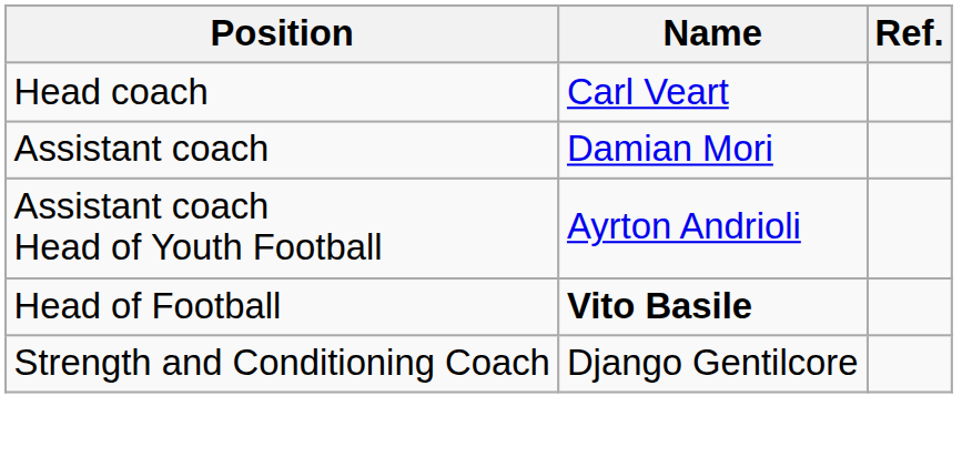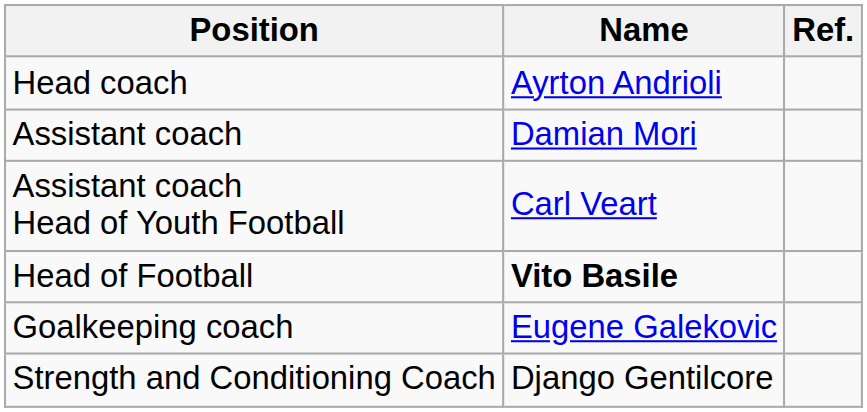 <table class="wikitable">
 <tr>
 <th>Position</th>
 <th>Name</th>
 <th>Ref.</th>
 </tr>
 <tr>
 <td>Head coach</td>
-<td> <a href='#'>Carl Veart</a></td>
+<td> <a href='#'>Ayrton Andrioli</a></td>
 <td></td>
 </tr>
 <tr>
 <td>Assistant coach</td>
 <td> <a href='#'>Damian Mori</a></td>
 <td></td>
 </tr>
 <tr>
 <td>Assistant coach<br>Head of Youth Football</td>
-<td> <a href='#'>Ayrton Andrioli</a></td>
+<td> <a href='#'>Carl Veart</a></td>
 <td></td>
 </tr>
 <tr>
 <td>Head of Football</td>
 <td><strong> Vito Basile</strong></td>
 <td></td>
 </tr>
 <tr>
+<td>Goalkeeping coach</td>
+<td> <a href='#'>Eugene Galekovic</a></td>
+<td></td>
+</tr>
+<tr>
 <td>Strength and Conditioning Coach</td>
 <td> Django Gentilcore</td>
 <td></td>
 </tr>
 </table>
